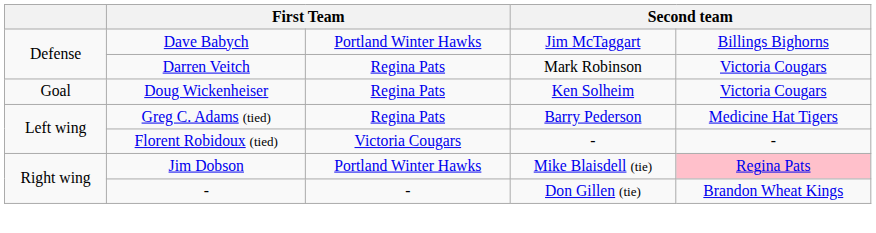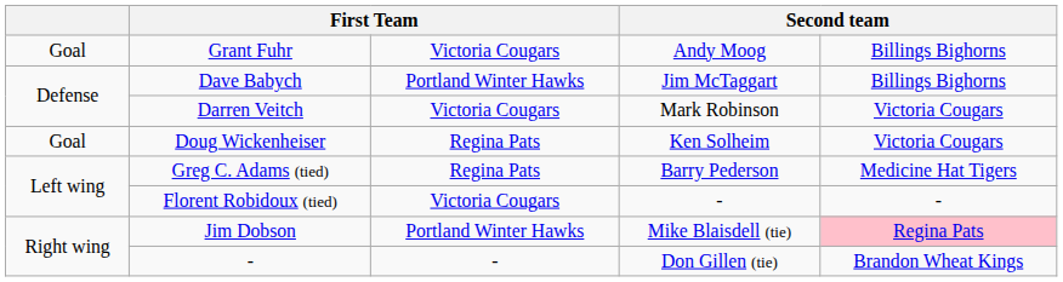 <table class="wikitable" style="text-align:center;" width="70%">
 <tr>
 <th></th>
 <th colspan="2">First Team</th>
 <th colspan="2">Second team</th>
+</tr>
+<tr>
+<td>Goal</td>
+<td><a href='#'>Grant Fuhr</a></td>
+<td><a href='#'>Victoria Cougars</a></td>
+<td><a href='#'>Andy Moog</a></td>
+<td><a href='#'>Billings Bighorns</a></td>
 </tr>
 <tr>
 <td rowspan="2">Defense</td>
 <td><a href='#'>Dave Babych</a></td>
 <td><a href='#'>Portland Winter Hawks</a></td>
 <td><a href='#'>Jim McTaggart</a></td>
 <td><a href='#'>Billings Bighorns</a></td>
 </tr>
 <tr>
 <td><a href='#'>Darren Veitch</a></td>
-<td><a href='#'>Regina Pats</a></td>
+<td><a href='#'>Victoria Cougars</a></td>
 <td>Mark Robinson</td>
 <td><a href='#'>Victoria Cougars</a></td>
 </tr>
 <tr>
 <td>Goal</td>
 <td><a href='#'>Doug Wickenheiser</a></td>
 <td><a href='#'>Regina Pats</a></td>
 <td><a href='#'>Ken Solheim</a></td>
 <td><a href='#'>Victoria Cougars</a></td>
 </tr>
 <tr>
 <td rowspan="2">Left wing</td>
 <td><a href='#'>Greg C. Adams</a> <small>(tied)</small></td>
 <td><a href='#'>Regina Pats</a></td>
 <td><a href='#'>Barry Pederson</a></td>
 <td><a href='#'>Medicine Hat Tigers</a></td>
 </tr>
 <tr>
 <td><a href='#'>Florent Robidoux</a> <small>(tied)</small></td>
 <td><a href='#'>Victoria Cougars</a></td>
 <td>-</td>
 <td>-</td>
 </tr>
 <tr>
 <td rowspan="2">Right wing</td>
 <td><a href='#'>Jim Dobson</a></td>
 <td><a href='#'>Portland Winter Hawks</a></td>
 <td><a href='#'>Mike Blaisdell</a> <small>(tie)</small></td>
 <td style="background: pink;"><a href='#'>Regina Pats</a></td>
 </tr>
 <tr>
 <td>-</td>
 <td>-</td>
 <td><a href='#'>Don Gillen</a> <small>(tie)</small></td>
 <td><a href='#'>Brandon Wheat Kings</a></td>
 </tr>
 </table>
